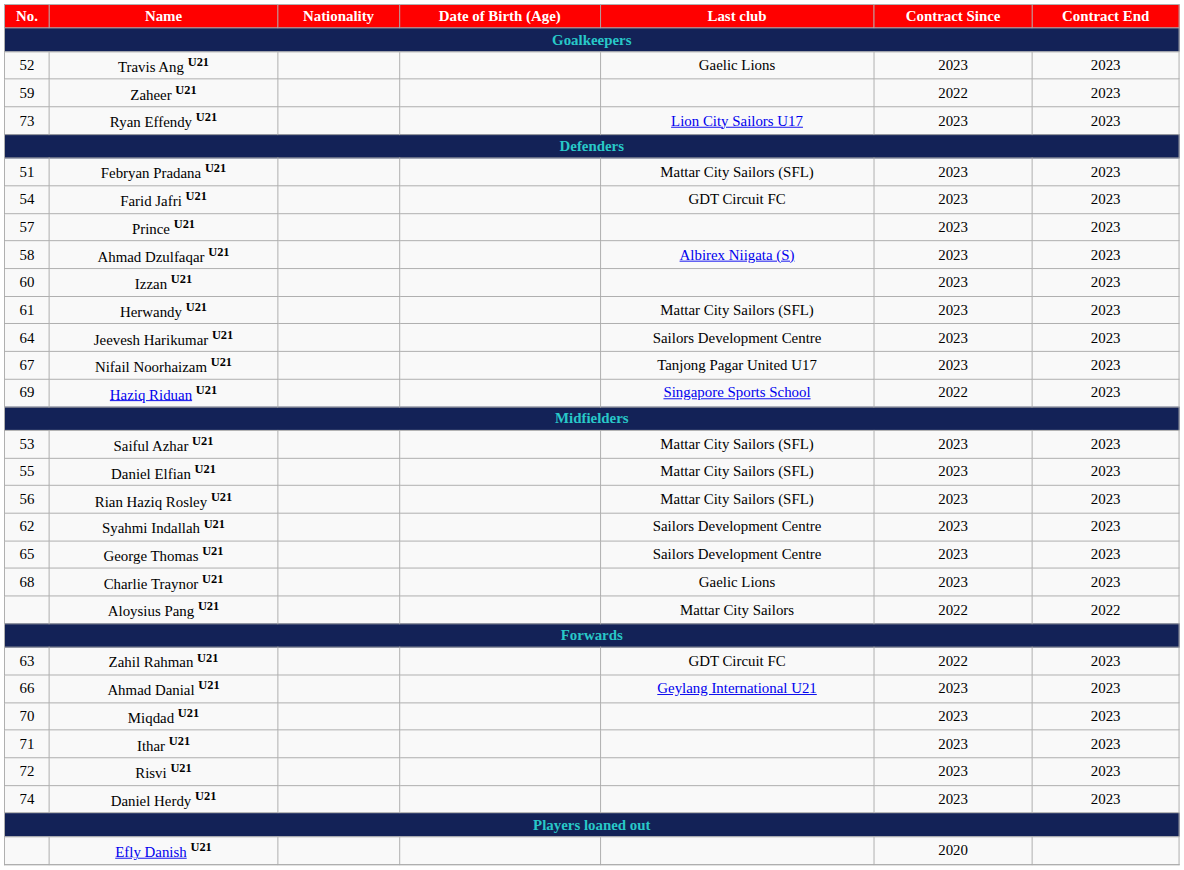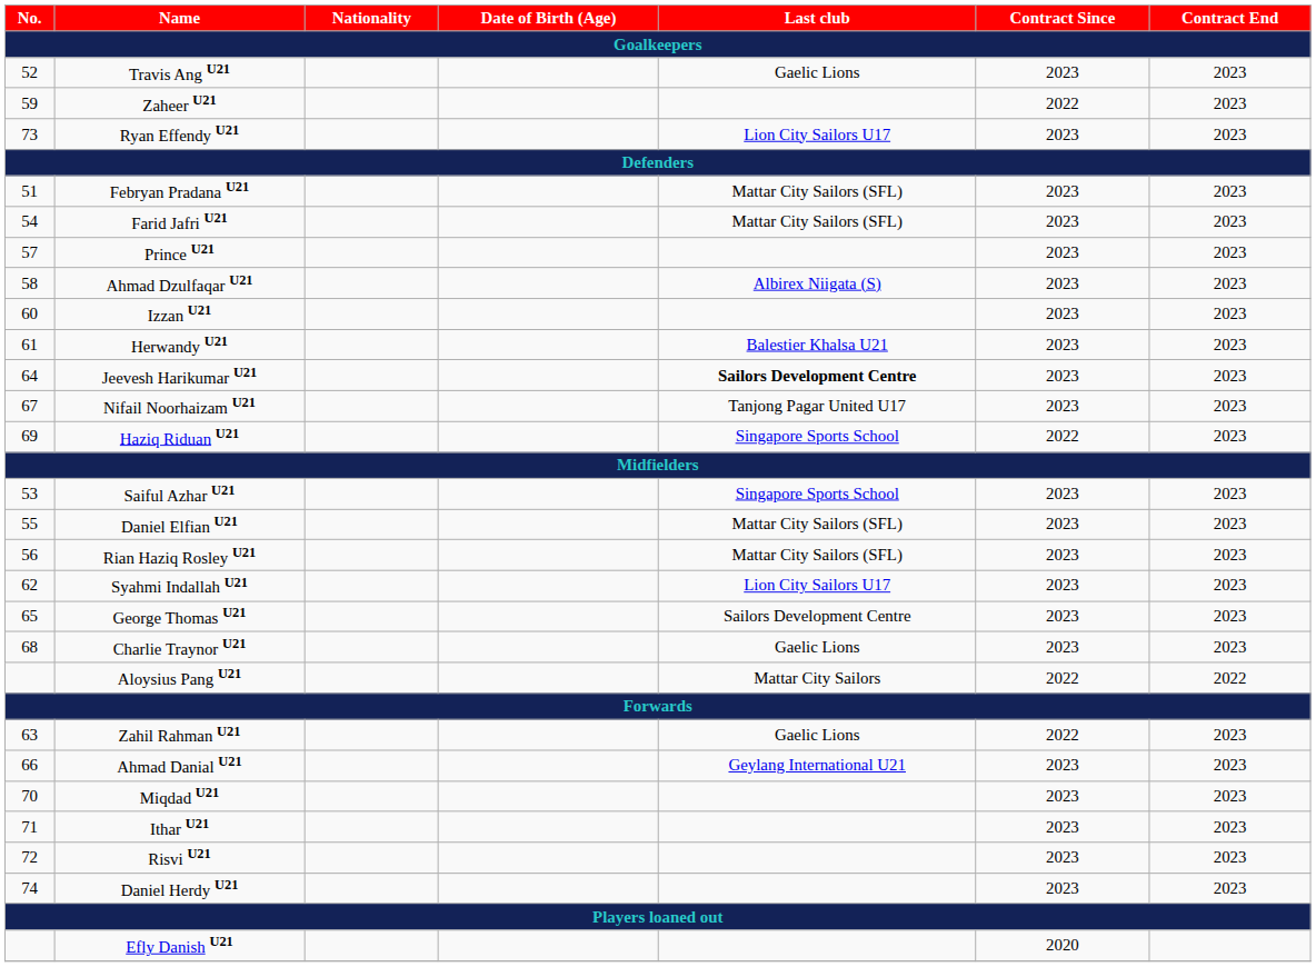 <table class="wikitable" style="text-align:center; font-size:100%; width:100%;">
 <tr>
 <th style="background:red; color:white; text-align:center;">No.</th>
 <th style="background:red; color:white; text-align:center;">Name</th>
 <th style="background:red; color:white; text-align:center;">Nationality</th>
 <th style="background:red; color:white; text-align:center;">Date of Birth (Age)</th>
 <th style="background:red; color:white; text-align:center;">Last club</th>
 <th style="background:red; color:white; text-align:center;">Contract Since</th>
 <th style="background:red; color:white; text-align:center;">Contract End</th>
 </tr>
 <tr>
 <th colspan="8" style="background:#132257; color:#28C8C8; text-align:center;">Goalkeepers</th>
 </tr>
 <tr>
 <td>52</td>
 <td>Travis Ang <sup><strong>U21</strong></sup></td>
 <td></td>
 <td></td>
 <td> Gaelic Lions</td>
 <td>2023</td>
 <td>2023</td>
 </tr>
 <tr>
 <td>59</td>
 <td>Zaheer  <sup><strong>U21</strong></sup></td>
 <td></td>
 <td></td>
 <td></td>
 <td>2022</td>
 <td>2023</td>
 </tr>
 <tr>
 <td>73</td>
 <td>Ryan Effendy <sup><strong>U21</strong></sup></td>
 <td></td>
 <td></td>
 <td> <a href='#'>Lion City Sailors U17</a></td>
 <td>2023</td>
 <td>2023</td>
 </tr>
 <tr>
 <th colspan="8" style="background:#132257; color:#28C8C8; text-align:center;">Defenders</th>
 </tr>
 <tr>
 <td>51</td>
 <td>Febryan Pradana <sup><strong>U21</strong></sup></td>
 <td></td>
 <td></td>
 <td> Mattar City Sailors (SFL)</td>
 <td>2023</td>
 <td>2023</td>
 </tr>
 <tr>
 <td>54</td>
 <td>Farid Jafri <sup><strong>U21</strong></sup></td>
 <td></td>
 <td></td>
-<td> GDT Circuit FC</td>
+<td> Mattar City Sailors (SFL)</td>
 <td>2023</td>
 <td>2023</td>
 </tr>
 <tr>
 <td>57</td>
 <td>Prince  <sup><strong>U21</strong></sup></td>
 <td></td>
 <td></td>
 <td></td>
 <td>2023</td>
 <td>2023</td>
 </tr>
 <tr>
 <td>58</td>
 <td>Ahmad Dzulfaqar  <sup><strong>U21</strong></sup></td>
 <td></td>
 <td></td>
 <td> <a href='#'>Albirex Niigata (S)</a></td>
 <td>2023</td>
 <td>2023</td>
 </tr>
 <tr>
 <td>60</td>
 <td>Izzan  <sup><strong>U21</strong></sup></td>
 <td></td>
 <td></td>
 <td></td>
 <td>2023</td>
 <td>2023</td>
 </tr>
 <tr>
 <td>61</td>
 <td>Herwandy <sup><strong>U21</strong></sup></td>
 <td></td>
 <td></td>
-<td> Mattar City Sailors (SFL)</td>
+<td> <a href='#'>Balestier Khalsa U21</a></td>
 <td>2023</td>
 <td>2023</td>
 </tr>
 <tr>
 <td>64</td>
 <td>Jeevesh Harikumar <sup><strong>U21</strong></sup></td>
 <td></td>
 <td></td>
-<td> Sailors Development Centre</td>
+<td><strong> Sailors Development Centre</strong></td>
 <td>2023</td>
 <td>2023</td>
 </tr>
 <tr>
 <td>67</td>
 <td>Nifail Noorhaizam <sup><strong>U21</strong></sup></td>
 <td></td>
 <td></td>
 <td> Tanjong Pagar United U17</td>
 <td>2023</td>
 <td>2023</td>
 </tr>
 <tr>
 <td>69</td>
 <td><a href='#'>Haziq Riduan</a> <sup><strong>U21</strong></sup></td>
 <td></td>
 <td></td>
 <td> <a href='#'>Singapore Sports School</a></td>
 <td>2022</td>
 <td>2023</td>
 </tr>
 <tr>
 <th colspan="8" style="background:#132257; color:#28C8C8; text-align:center;">Midfielders</th>
 </tr>
 <tr>
 <td>53</td>
 <td>Saiful Azhar <sup><strong>U21</strong></sup></td>
 <td></td>
 <td></td>
-<td> Mattar City Sailors (SFL)</td>
+<td> <a href='#'>Singapore Sports School</a></td>
 <td>2023</td>
 <td>2023</td>
 </tr>
 <tr>
 <td>55</td>
 <td>Daniel Elfian  <sup><strong>U21</strong></sup></td>
 <td></td>
 <td></td>
 <td> Mattar City Sailors (SFL)</td>
 <td>2023</td>
 <td>2023</td>
 </tr>
 <tr>
 <td>56</td>
 <td>Rian Haziq Rosley <sup><strong>U21</strong></sup></td>
 <td></td>
 <td></td>
 <td> Mattar City Sailors (SFL)</td>
 <td>2023</td>
 <td>2023</td>
 </tr>
 <tr>
 <td>62</td>
 <td>Syahmi Indallah <sup><strong>U21</strong></sup></td>
 <td></td>
 <td></td>
-<td> Sailors Development Centre</td>
+<td> <a href='#'>Lion City Sailors U17</a></td>
 <td>2023</td>
 <td>2023</td>
 </tr>
 <tr>
 <td>65</td>
 <td>George Thomas <sup><strong>U21</strong></sup></td>
 <td></td>
 <td></td>
 <td> Sailors Development Centre</td>
 <td>2023</td>
 <td>2023</td>
 </tr>
 <tr>
 <td>68</td>
 <td>Charlie Traynor <sup><strong>U21</strong></sup></td>
 <td></td>
 <td></td>
 <td> Gaelic Lions</td>
 <td>2023</td>
 <td>2023</td>
 </tr>
 <tr>
 <td></td>
 <td>Aloysius Pang <sup><strong>U21</strong></sup></td>
 <td></td>
 <td></td>
 <td> Mattar City Sailors</td>
 <td>2022</td>
 <td>2022</td>
 </tr>
 <tr>
 <th colspan="8" style="background:#132257; color:#28C8C8; text-align:center;">Forwards</th>
 </tr>
 <tr>
 <td>63</td>
 <td>Zahil Rahman <sup><strong>U21</strong></sup></td>
 <td></td>
 <td></td>
-<td> GDT Circuit FC</td>
+<td> Gaelic Lions</td>
 <td>2022</td>
 <td>2023</td>
 </tr>
 <tr>
 <td>66</td>
 <td>Ahmad Danial <sup><strong>U21</strong></sup></td>
 <td></td>
 <td></td>
 <td> <a href='#'>Geylang International U21</a></td>
 <td>2023</td>
 <td>2023</td>
 </tr>
 <tr>
 <td>70</td>
 <td>Miqdad  <sup><strong>U21</strong></sup></td>
 <td></td>
 <td></td>
 <td></td>
 <td>2023</td>
 <td>2023</td>
 </tr>
 <tr>
 <td>71</td>
 <td>Ithar  <sup><strong>U21</strong></sup></td>
 <td></td>
 <td></td>
 <td></td>
 <td>2023</td>
 <td>2023</td>
 </tr>
 <tr>
 <td>72</td>
 <td>Risvi  <sup><strong>U21</strong></sup></td>
 <td></td>
 <td></td>
 <td></td>
 <td>2023</td>
 <td>2023</td>
 </tr>
 <tr>
 <td>74</td>
 <td>Daniel Herdy <sup><strong>U21</strong></sup></td>
 <td></td>
 <td></td>
 <td></td>
 <td>2023</td>
 <td>2023</td>
 </tr>
 <tr>
 <th colspan="8" style="background:#132257; color:#28C8C8; text-align:center;">Players loaned out</th>
 </tr>
 <tr>
 <td></td>
 <td><a href='#'>Efly Danish</a> <sup><strong>U21</strong></sup></td>
 <td></td>
 <td></td>
 <td></td>
 <td>2020</td>
 <td></td>
 </tr>
 <tr>
 </tr>
 </table>
